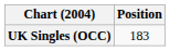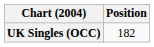 <table class="wikitable plainrowheaders" style="text-align:center">
 <tr>
 <th>Chart (2004)</th>
 <th>Position</th>
 </tr>
 <tr>
 <th scope="row">UK Singles (OCC)</th>
-<td>183</td>
+<td>182</td>
 </tr>
 </table>
